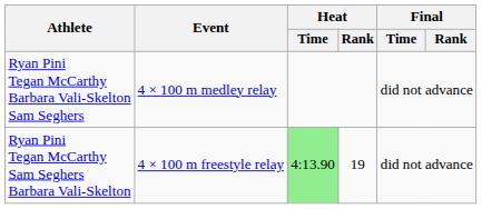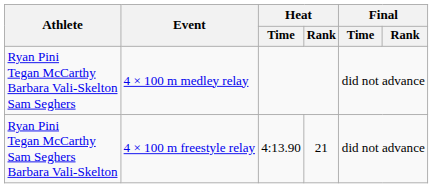 <table class=wikitable style="font-size:90%">
 <tr>
 <th rowspan="2">Athlete</th>
 <th rowspan="2">Event</th>
 <th colspan="2">Heat</th>
 <th colspan="2">Final</th>
 </tr>
 <tr style="font-size:95%">
 <th>Time</th>
 <th>Rank</th>
 <th>Time</th>
 <th>Rank</th>
 </tr>
 <tr align=center>
 <td align=left><a href='#'>Ryan Pini</a><br><a href='#'>Tegan McCarthy</a><br><a href='#'>Barbara Vali-Skelton</a><br><a href='#'>Sam Seghers</a></td>
 <td align=left><a href='#'>4 × 100 m medley relay</a></td>
 <td colspan=2></td>
 <td colspan=2>did not advance</td>
 </tr>
 <tr align=center>
 <td align=left><a href='#'>Ryan Pini</a><br><a href='#'>Tegan McCarthy</a><br><a href='#'>Sam Seghers</a><br><a href='#'>Barbara Vali-Skelton</a></td>
 <td align=left><a href='#'>4 × 100 m freestyle relay</a></td>
-<td style="background: lightgreen;">4:13.90</td>
-<td>19</td>
+<td>4:13.90</td>
+<td>21</td>
 <td colspan=2>did not advance</td>
 </tr>
 </table>
